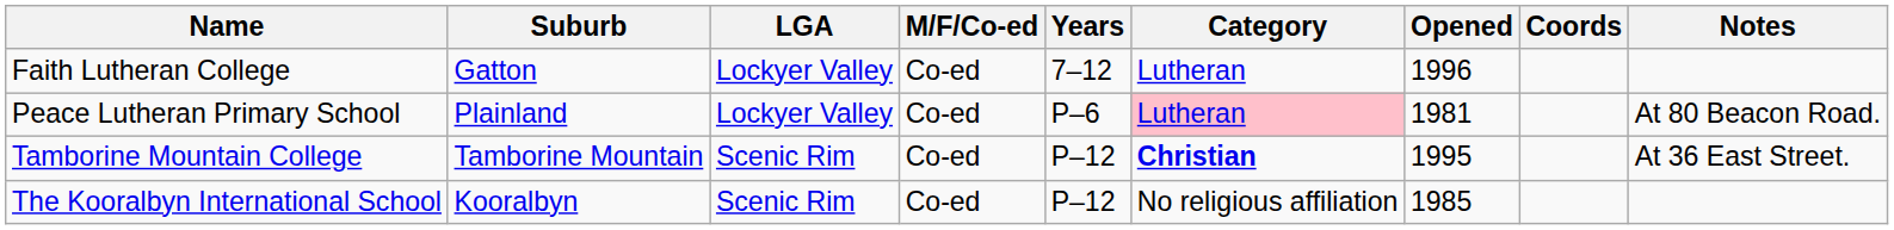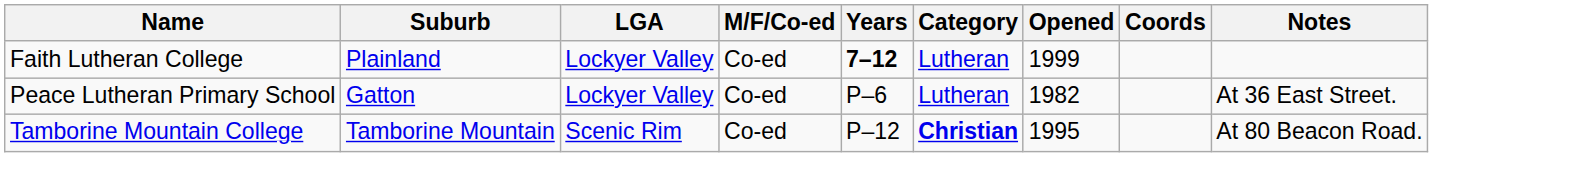 <table class="wikitable sortable">
 <tr>
 <th>Name</th>
 <th>Suburb</th>
 <th>LGA</th>
 <th>M/F/Co-ed</th>
 <th>Years</th>
 <th>Category</th>
 <th>Opened</th>
 <th>Coords</th>
 <th>Notes</th>
 </tr>
 <tr>
 <td>Faith Lutheran College</td>
-<td><a href='#'>Gatton</a></td>
+<td><a href='#'>Plainland</a></td>
 <td><a href='#'>Lockyer Valley</a></td>
 <td>Co-ed</td>
-<td>7–12</td>
+<td><strong>7–12</strong></td>
 <td><a href='#'>Lutheran</a></td>
-<td>1996</td>
+<td>1999</td>
 <td></td>
 <td></td>
 </tr>
 <tr>
 <td>Peace Lutheran Primary School</td>
-<td><a href='#'>Plainland</a></td>
+<td><a href='#'>Gatton</a></td>
 <td><a href='#'>Lockyer Valley</a></td>
 <td>Co-ed</td>
 <td>P–6</td>
-<td style="background: pink;"><a href='#'>Lutheran</a></td>
-<td>1981</td>
+<td><a href='#'>Lutheran</a></td>
+<td>1982</td>
 <td></td>
-<td>At 80 Beacon Road.</td>
+<td>At 36 East Street.</td>
 </tr>
 <tr>
 <td><a href='#'>Tamborine Mountain College</a></td>
 <td><a href='#'>Tamborine Mountain</a></td>
 <td><a href='#'>Scenic Rim</a></td>
 <td>Co-ed</td>
 <td>P–12</td>
 <td><strong><a href='#'>Christian</a></strong></td>
 <td>1995</td>
 <td></td>
-<td>At 36 East Street.</td>
-</tr>
-<tr>
-<td><a href='#'>The Kooralbyn International School</a></td>
-<td><a href='#'>Kooralbyn</a></td>
-<td><a href='#'>Scenic Rim</a></td>
-<td>Co-ed</td>
-<td>P–12</td>
-<td>No religious affiliation</td>
-<td>1985</td>
-<td></td>
-<td></td>
+<td>At 80 Beacon Road.</td>
 </tr>
 </table>
